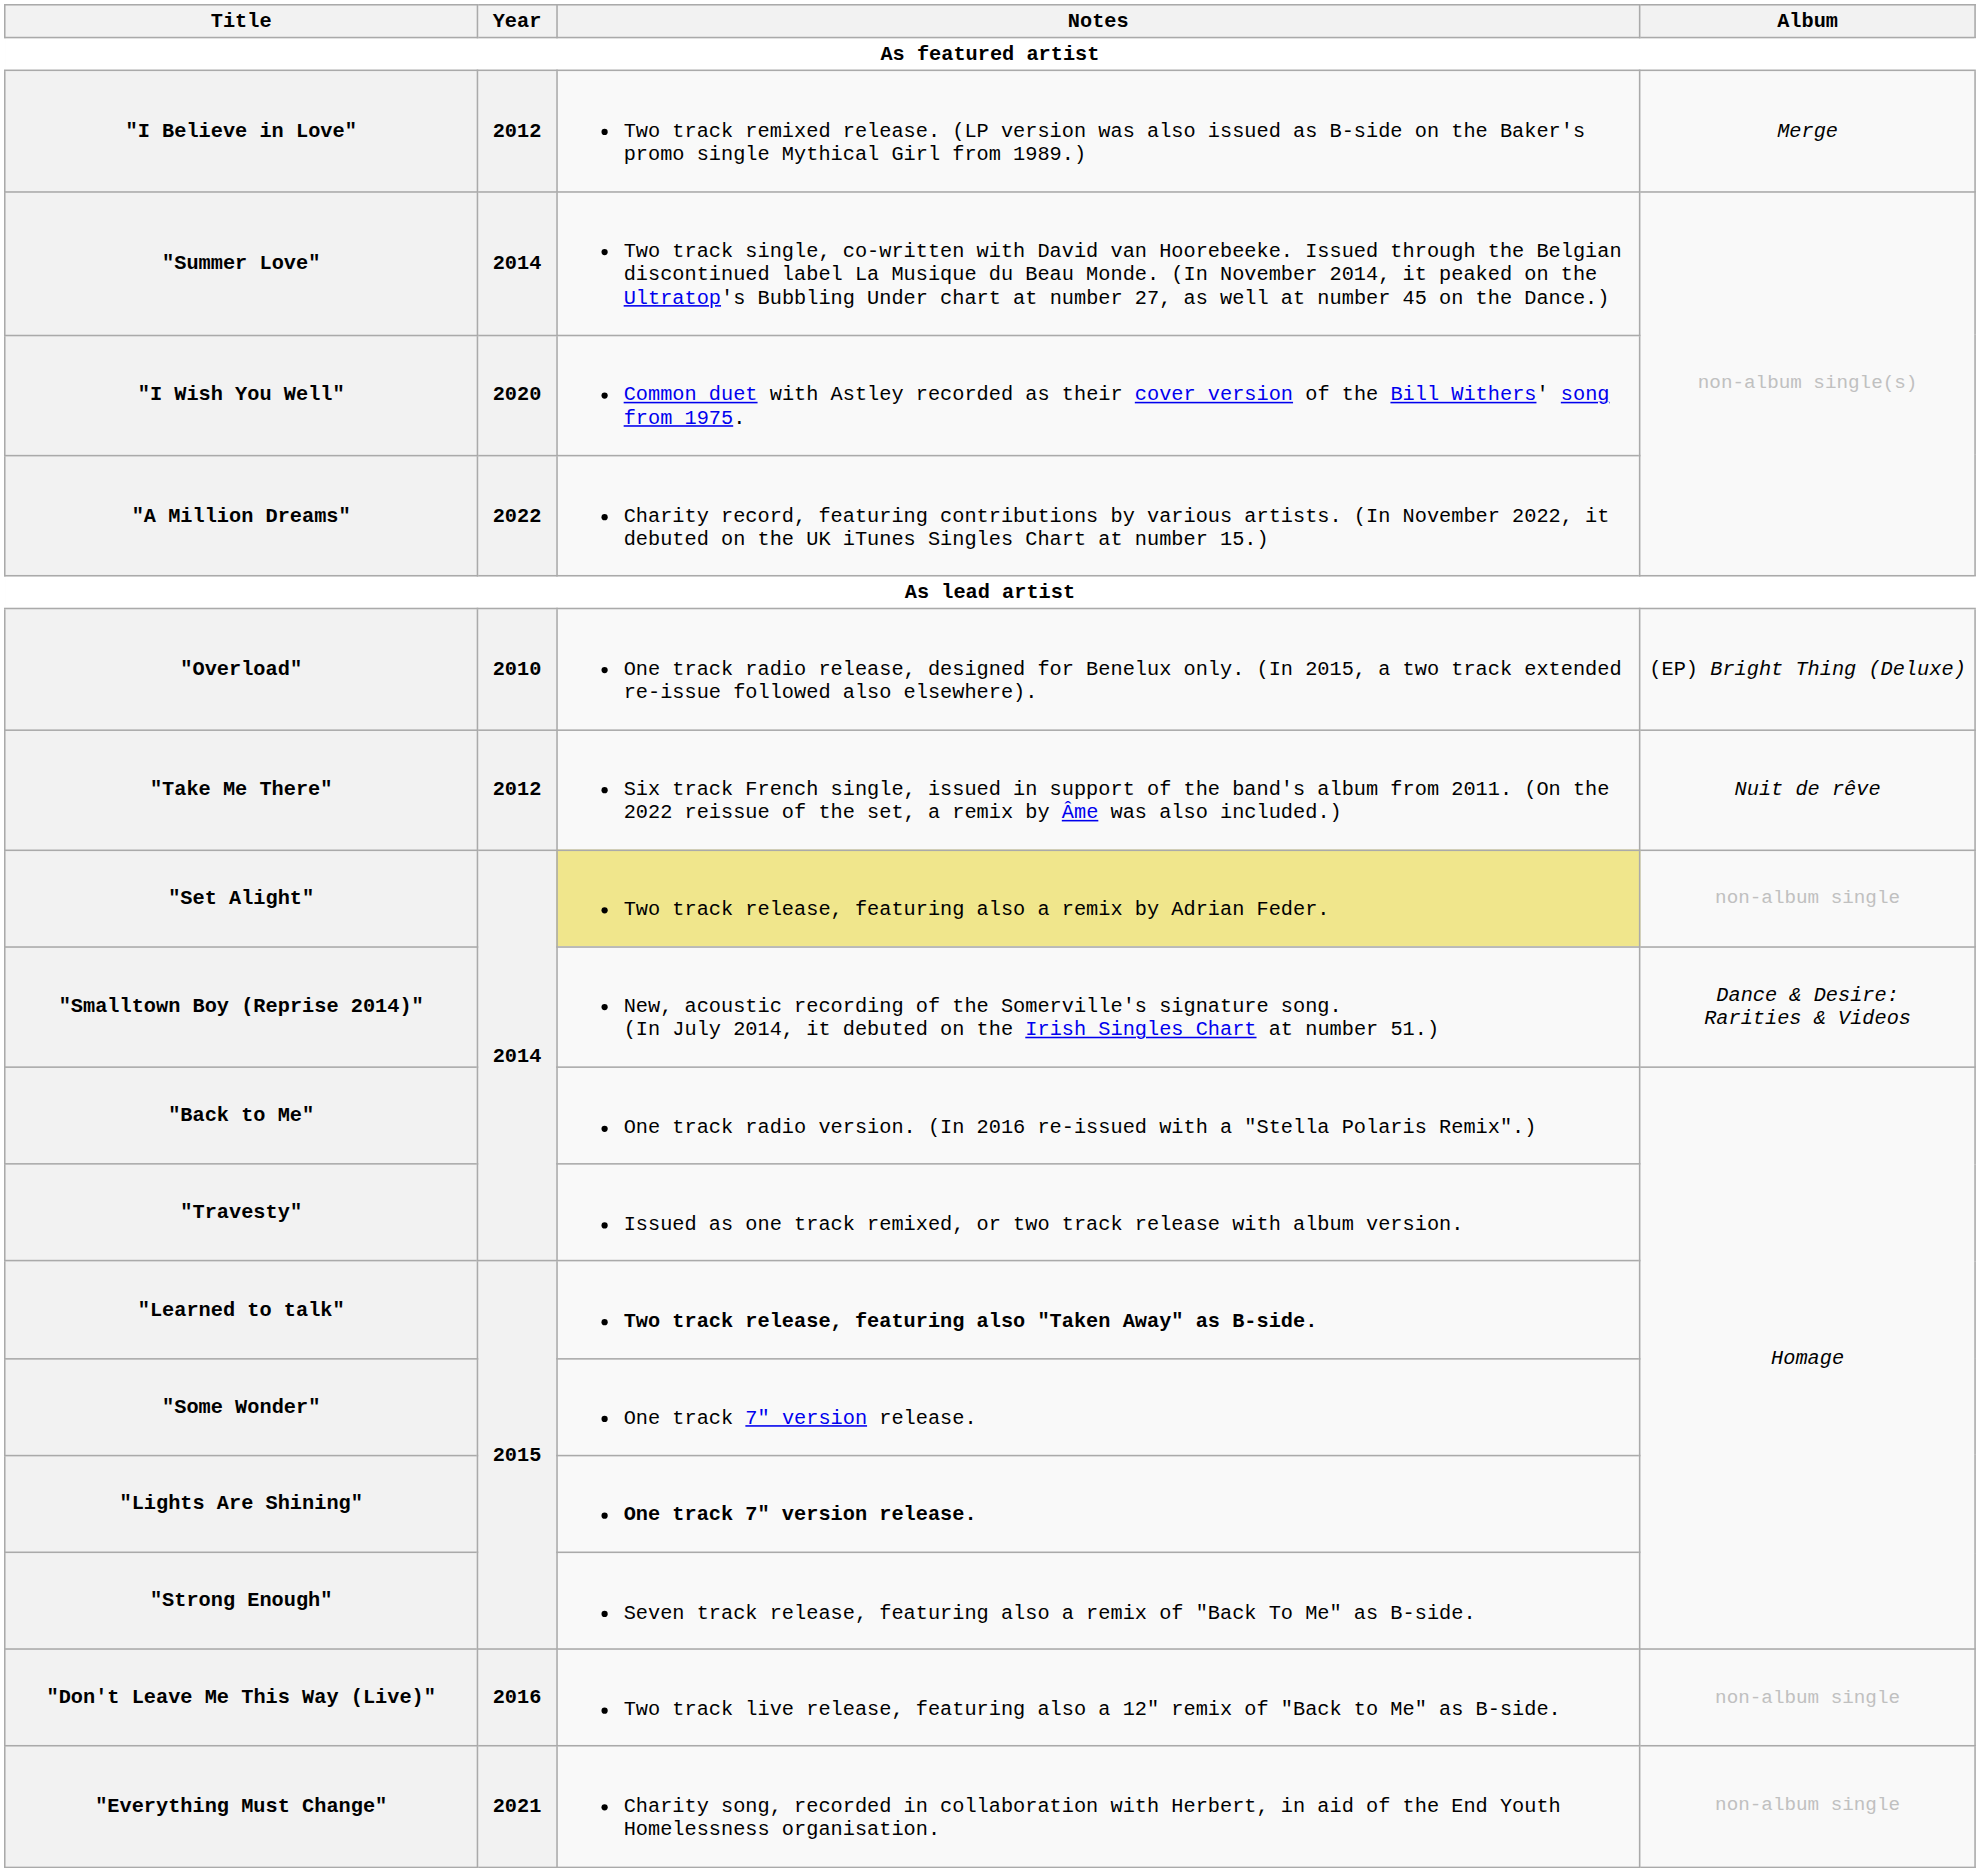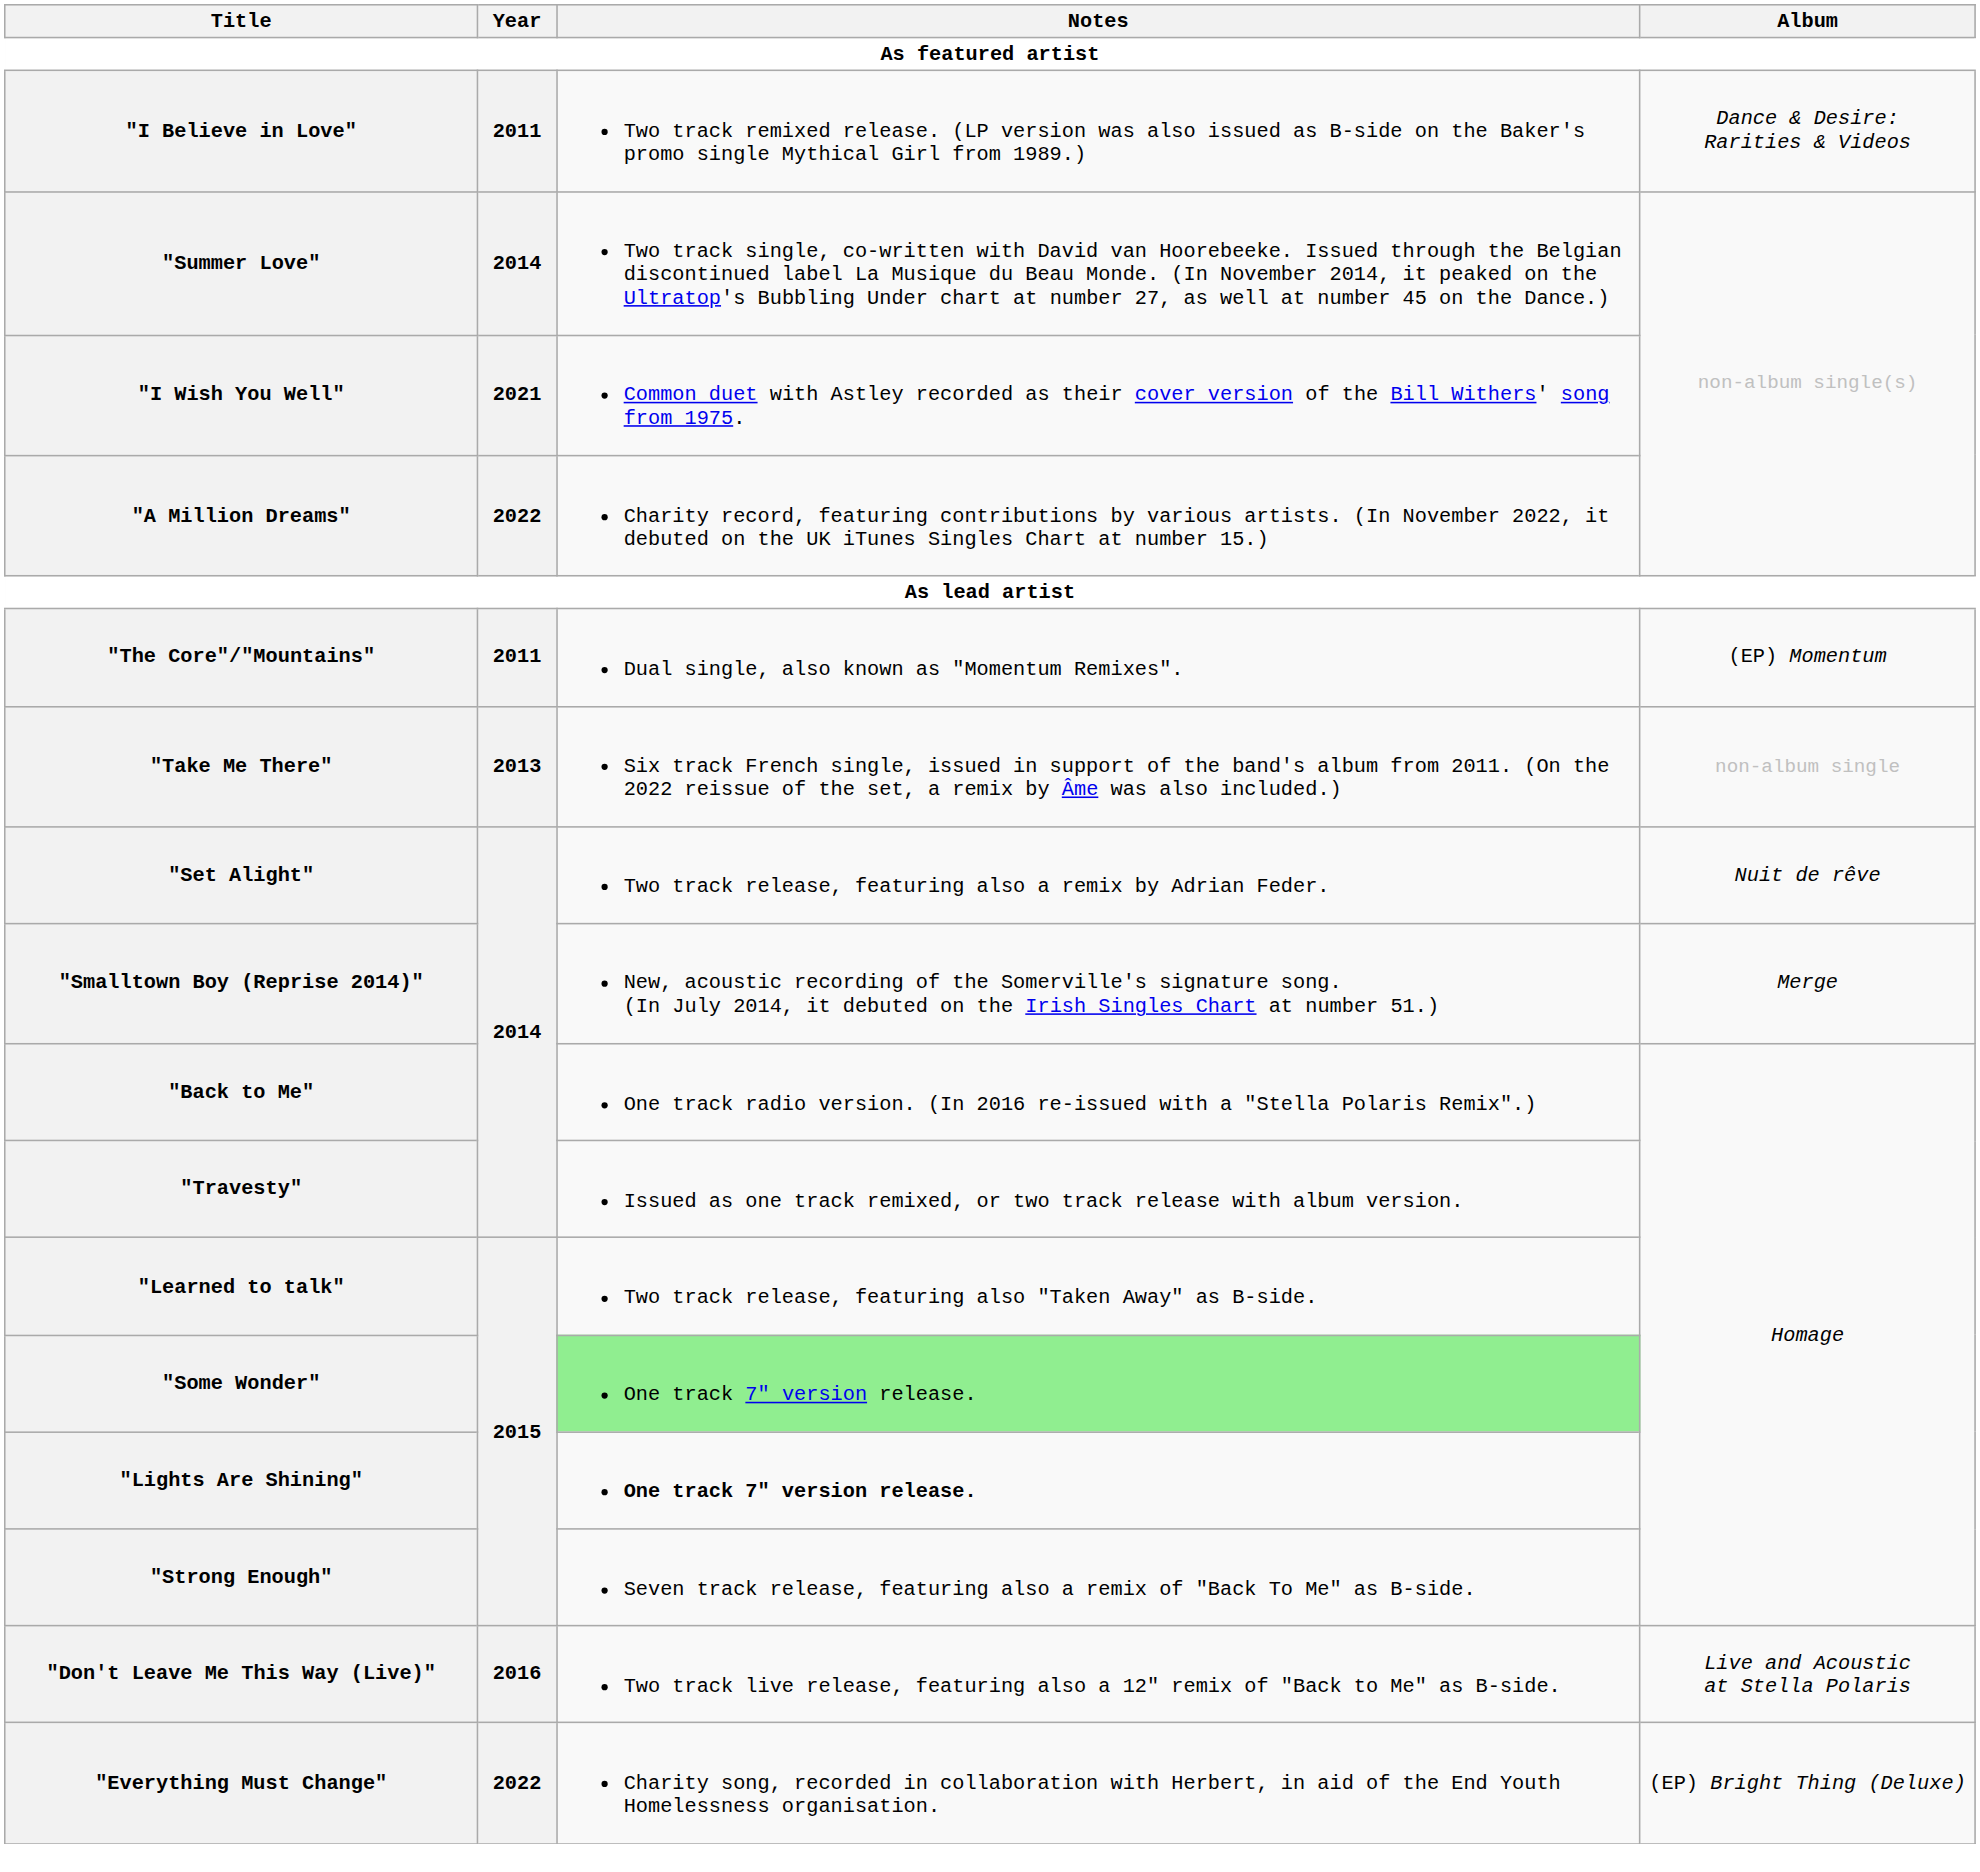 <table class="wikitable plainrowheaders" style="text-align:center; width:100%;">
 <tr>
 <th scope="col" style="width:24%;">Title</th>
 <th scope="col" style="width:4%;">Year</th>
 <th scope="col" style="width:55%;">Notes</th>
 <th scope="col" style="width:17%;">Album</th>
 </tr>
 <tr>
 <th colspan="4" style="width:100%; background:#FFF; border-left:1px solid #FFF; border-right:1px solid #FFF">As featured artist</th>
 </tr>
 <tr>
 <th scope="row">"I Believe in Love" </th>
-<th scope="row">2012</th>
+<th scope="row">2011</th>
 <td align=left><br><ul><li>Two track remixed release. (LP version was also issued as B-side on the Baker's promo single Mythical Girl from 1989.)</li></ul></td>
-<td><em>Merge</em></td>
+<td><em>Dance & Desire: <br>Rarities & Videos</em></td>
 </tr>
 <tr>
 <th scope="row">"Summer Love" </th>
 <th scope="row">2014</th>
 <td align=left><br><ul><li>Two track single, co-written with David van Hoorebeeke. Issued through the Belgian discontinued label La Musique du Beau Monde. (In November 2014, it peaked on the <a href='#'>Ultratop</a>'s Bubbling Under chart at number 27, as well at number 45 on the Dance.)</li></ul></td>
 <td style="font-size:95%; color:silver" rowspan="3">non-album single(s)</td>
 </tr>
 <tr>
 <th scope="row">"I Wish You Well" </th>
-<th scope="row">2020</th>
+<th scope="row">2021</th>
 <td align=left><br><ul><li><a href='#'>Common duet</a> with Astley recorded as their <a href='#'>cover version</a> of the <a href='#'>Bill Withers</a>' <a href='#'>song from 1975</a>.</li></ul></td>
 </tr>
 <tr>
 <th scope="row">"A Million Dreams" </th>
 <th scope="row">2022</th>
 <td align=left><br><ul><li>Charity record, featuring contributions by various artists. (In November 2022, it debuted on the UK iTunes Singles Chart at number 15.)</li></ul></td>
 </tr>
 <tr>
 <th colspan="4" style="background:#FFF; border-left:1px solid #FFF; border-right:1px solid #FFF">As lead artist</th>
 </tr>
 <tr>
-<th scope="row">"Overload"</th>
-<th scope="row">2010</th>
-<td align=left><br><ul><li>One track radio release, designed for Benelux only. (In 2015, a two track extended re-issue followed also elsewhere).</li></ul></td>
-<td>(EP) <em>Bright Thing (Deluxe)</em></td>
+<th scope="row">"The Core"/"Mountains"</th>
+<th scope="row">2011</th>
+<td align=left><br><ul><li>Dual single, also known as "Momentum Remixes".</li></ul></td>
+<td>(EP) <em>Momentum</em></td>
 </tr>
 <tr>
 <th scope="row">"Take Me There" </th>
-<th scope="row">2012</th>
+<th scope="row">2013</th>
 <td align=left><br><ul><li>Six track French single, issued in support of the band's album from 2011. (On the 2022 reissue of the set, a remix by <a href='#'>Âme</a> was also included.)</li></ul></td>
-<td><em>Nuit de rêve</em></td>
+<td style="font-size:95%; color:silver">non-album single</td>
 </tr>
 <tr>
 <th scope="row">"Set Alight"</th>
 <th scope="row" rowspan="4">2014</th>
-<td align=left style="background: khaki;"><br><ul><li>Two track release, featuring also a remix by Adrian Feder.</li></ul></td>
-<td style="font-size:95%; color:silver">non-album single</td>
+<td align=left><br><ul><li>Two track release, featuring also a remix by Adrian Feder.</li></ul></td>
+<td><em>Nuit de rêve</em></td>
 </tr>
 <tr>
 <th scope="row">"Smalltown Boy (Reprise 2014)"</th>
 <td align=left><br><ul><li>New, acoustic recording of the Somerville's signature song. <br>(In July 2014, it debuted on the <a href='#'>Irish Singles Chart</a> at number 51.)</li></ul></td>
-<td><em>Dance & Desire: <br>Rarities & Videos</em></td>
+<td><em>Merge</em></td>
 </tr>
 <tr>
 <th scope="row">"Back to Me"</th>
 <td align=left><br><ul><li>One track radio version. (In 2016 re-issued with a "Stella Polaris Remix".)</li></ul></td>
 <td rowspan="6"><em>Homage</em></td>
 </tr>
 <tr>
 <th scope="row">"Travesty"</th>
 <td align=left><br><ul><li>Issued as one track remixed, or two track release with album version.</li></ul></td>
 </tr>
 <tr>
 <th scope="row">"Learned to talk"</th>
 <th scope="row" rowspan="4">2015</th>
-<td align=left><strong><br><ul><li>Two track release, featuring also "Taken Away" as B-side.</li></ul></strong></td>
+<td align=left><br><ul><li>Two track release, featuring also "Taken Away" as B-side.</li></ul></td>
 </tr>
 <tr>
 <th scope="row">"Some Wonder"</th>
-<td align=left><br><ul><li>One track <a href='#'>7" version</a> release.</li></ul></td>
+<td align=left style="background: lightgreen;"><br><ul><li>One track <a href='#'>7" version</a> release.</li></ul></td>
 </tr>
 <tr>
 <th scope="row">"Lights Are Shining"</th>
 <td align=left><strong><br><ul><li>One track 7" version release.</li></ul></strong></td>
 </tr>
 <tr>
 <th scope="row">"Strong Enough"</th>
 <td align=left><br><ul><li>Seven track release, featuring also a remix of "Back To Me" as B-side.</li></ul></td>
 </tr>
 <tr>
 <th scope="row">"Don't Leave Me This Way (Live)"</th>
 <th scope="row">2016</th>
 <td align=left><br><ul><li>Two track live release, featuring also a 12" remix of "Back to Me" as B-side.</li></ul></td>
-<td style="font-size:95%; color:silver">non-album single</td>
+<td><em>Live and Acoustic <br>at Stella Polaris</em></td>
 </tr>
 <tr>
 <th scope="row">"Everything Must Change" </th>
-<th scope="row">2021</th>
+<th scope="row">2022</th>
 <td align=left><br><ul><li>Charity song, recorded in collaboration with Herbert, in aid of the End Youth Homelessness organisation.</li></ul></td>
-<td style="font-size:95%; color:silver">non-album single</td>
+<td>(EP) <em>Bright Thing (Deluxe)</em></td>
 </tr>
 </table>
